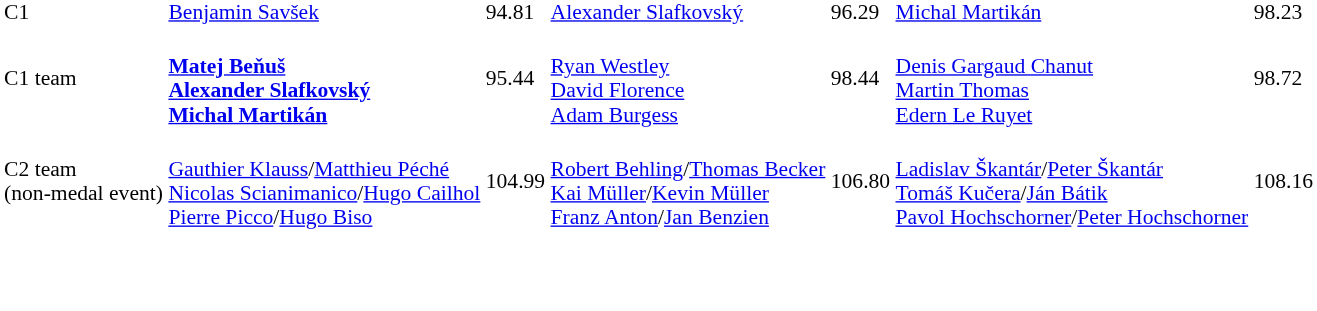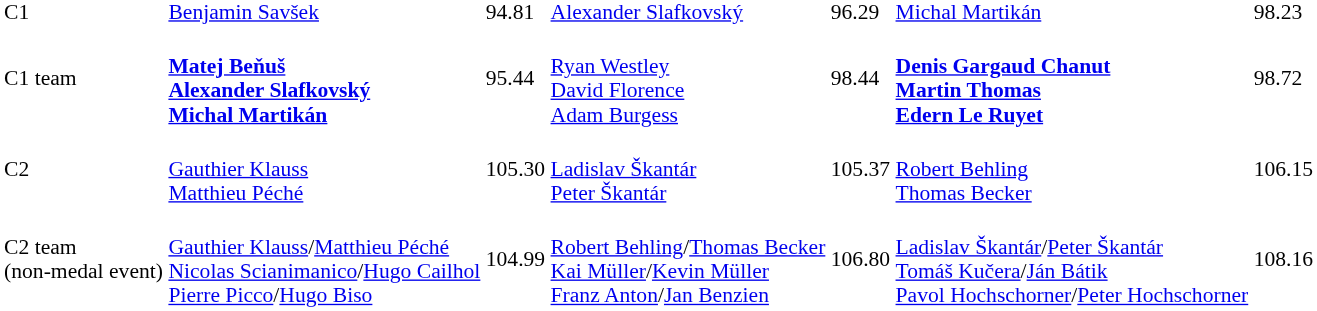 <table>
 <tr>
 <td>C1</td>
 <td><a href='#'>Benjamin Savšek</a><br></td>
 <td>94.81</td>
 <td><a href='#'>Alexander Slafkovský</a><br></td>
 <td>96.29</td>
 <td><a href='#'>Michal Martikán</a><br></td>
 <td>98.23</td>
 </tr>
 <tr>
 <td>C1 team</td>
 <td><strong><br><a href='#'>Matej Beňuš</a><br><a href='#'>Alexander Slafkovský</a><br><a href='#'>Michal Martikán</a></strong></td>
 <td>95.44</td>
 <td><br><a href='#'>Ryan Westley</a><br><a href='#'>David Florence</a><br><a href='#'>Adam Burgess</a></td>
 <td>98.44</td>
-<td><br><a href='#'>Denis Gargaud Chanut</a><br><a href='#'>Martin Thomas</a><br><a href='#'>Edern Le Ruyet</a></td>
+<td><strong><br><a href='#'>Denis Gargaud Chanut</a><br><a href='#'>Martin Thomas</a><br><a href='#'>Edern Le Ruyet</a></strong></td>
 <td>98.72</td>
+</tr>
+<tr>
+<td>C2</td>
+<td><br><a href='#'>Gauthier Klauss</a><br><a href='#'>Matthieu Péché</a></td>
+<td>105.30</td>
+<td><br><a href='#'>Ladislav Škantár</a><br><a href='#'>Peter Škantár</a></td>
+<td>105.37</td>
+<td><br><a href='#'>Robert Behling</a><br><a href='#'>Thomas Becker</a></td>
+<td>106.15</td>
 </tr>
 <tr>
 <td>C2 team<br>(non-medal event)</td>
 <td><br><a href='#'>Gauthier Klauss</a>/<a href='#'>Matthieu Péché</a><br><a href='#'>Nicolas Scianimanico</a>/<a href='#'>Hugo Cailhol</a><br><a href='#'>Pierre Picco</a>/<a href='#'>Hugo Biso</a></td>
 <td>104.99</td>
 <td><br><a href='#'>Robert Behling</a>/<a href='#'>Thomas Becker</a><br><a href='#'>Kai Müller</a>/<a href='#'>Kevin Müller</a><br><a href='#'>Franz Anton</a>/<a href='#'>Jan Benzien</a></td>
 <td>106.80</td>
 <td><br><a href='#'>Ladislav Škantár</a>/<a href='#'>Peter Škantár</a><br><a href='#'>Tomáš Kučera</a>/<a href='#'>Ján Bátik</a><br><a href='#'>Pavol Hochschorner</a>/<a href='#'>Peter Hochschorner</a></td>
 <td>108.16</td>
 </tr>
 </table>
